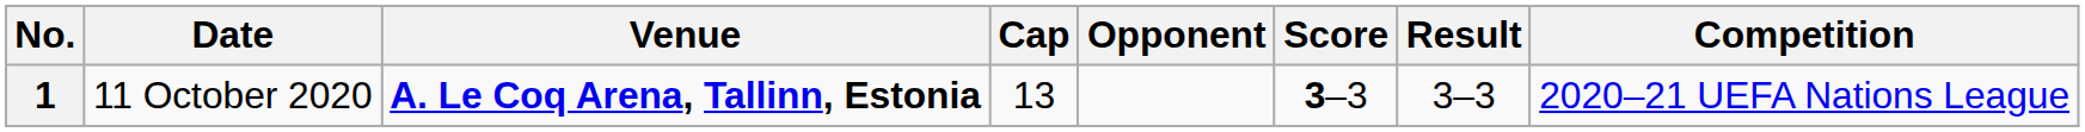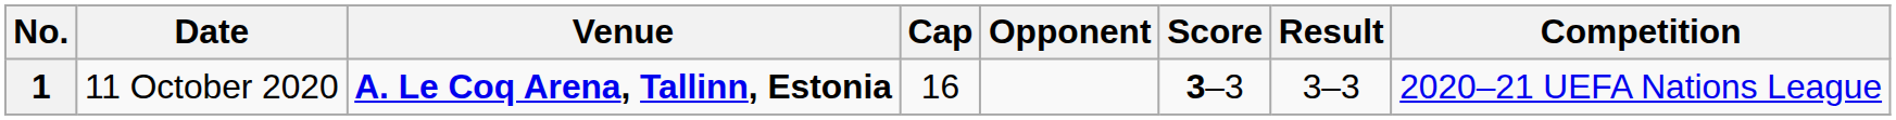 <table class="wikitable sortable plainrowheaders">
 <tr>
 <th scope=col>No.</th>
 <th scope=col data-sort-type=date>Date</th>
 <th scope=col>Venue</th>
 <th scope=col>Cap</th>
 <th scope=col>Opponent</th>
 <th scope=col>Score</th>
 <th scope=col>Result</th>
 <th scope=col>Competition</th>
 </tr>
 <tr>
 <th scope=row>1</th>
 <td>11 October 2020</td>
 <td><strong><a href='#'>A. Le Coq Arena</a>, <a href='#'>Tallinn</a>, Estonia</strong></td>
-<td align=center>13</td>
+<td align=center>16</td>
 <td></td>
 <td align=center><strong>3</strong>–3</td>
 <td align=center>3–3</td>
 <td><a href='#'>2020–21 UEFA Nations League</a></td>
 </tr>
 </table>
